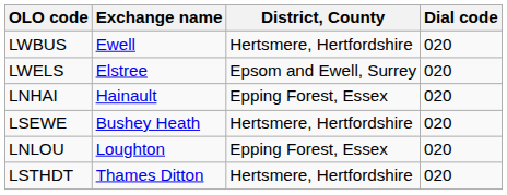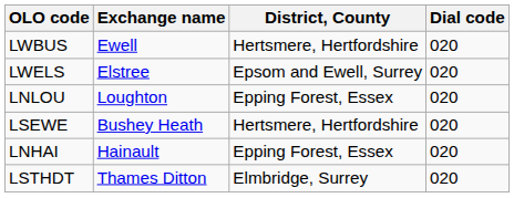 <table class="wikitable sortable">
 <tr>
 <th><abbr>OLO</abbr> code</th>
 <th>Exchange name</th>
 <th>District, County</th>
 <th>Dial code</th>
 </tr>
 <tr>
 <td>LWBUS</td>
 <td><a href='#'>Ewell</a></td>
 <td>Hertsmere, Hertfordshire</td>
 <td>020</td>
 </tr>
 <tr>
 <td>LWELS</td>
 <td><a href='#'>Elstree</a></td>
 <td>Epsom and Ewell, Surrey</td>
 <td>020</td>
 </tr>
 <tr>
-<td>LNHAI</td>
-<td><a href='#'>Hainault</a></td>
+<td>LNLOU</td>
+<td><a href='#'>Loughton</a></td>
 <td>Epping Forest, Essex</td>
 <td>020</td>
 </tr>
 <tr>
 <td>LSEWE</td>
 <td><a href='#'>Bushey Heath</a></td>
 <td>Hertsmere, Hertfordshire</td>
 <td>020</td>
 </tr>
 <tr>
-<td>LNLOU</td>
-<td><a href='#'>Loughton</a></td>
+<td>LNHAI</td>
+<td><a href='#'>Hainault</a></td>
 <td>Epping Forest, Essex</td>
 <td>020</td>
 </tr>
 <tr>
 <td>LSTHDT</td>
 <td><a href='#'>Thames Ditton</a></td>
-<td>Hertsmere, Hertfordshire</td>
+<td>Elmbridge, Surrey</td>
 <td>020</td>
 </tr>
 </table>
